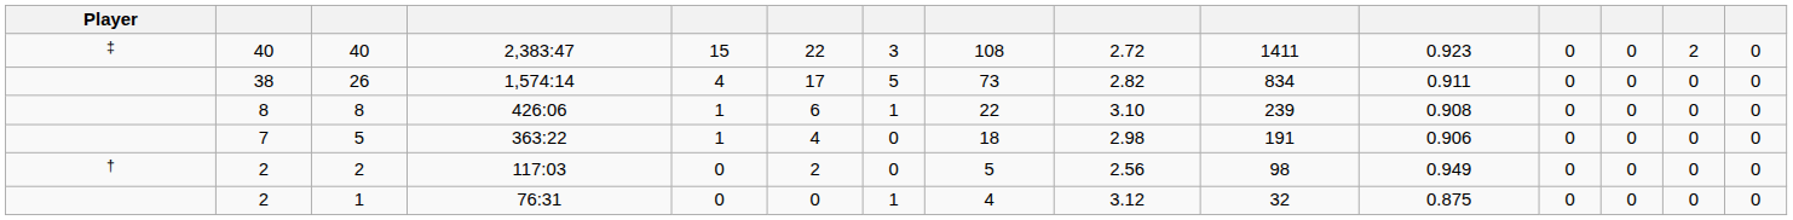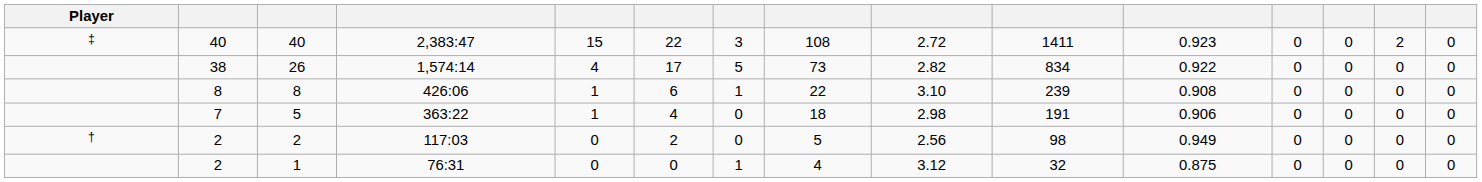 <table class="wikitable sortable" style="width:100%; text-align:center;">
 <tr style="background:#ddd;">
 <th>Player</th>
 <th></th>
 <th></th>
 <th></th>
 <th></th>
 <th></th>
 <th></th>
 <th></th>
 <th></th>
 <th></th>
 <th></th>
 <th></th>
 <th></th>
 <th></th>
 <th></th>
 </tr>
 <tr>
 <td style=white-space:nowrap><sup>‡</sup></td>
 <td>40</td>
 <td>40</td>
 <td>2,383:47</td>
 <td>15</td>
 <td>22</td>
 <td>3</td>
 <td>108</td>
 <td>2.72</td>
 <td>1411</td>
 <td>0.923</td>
 <td>0</td>
 <td>0</td>
 <td>2</td>
 <td>0</td>
 </tr>
 <tr>
 <td style=white-space:nowrap></td>
 <td>38</td>
 <td>26</td>
 <td>1,574:14</td>
 <td>4</td>
 <td>17</td>
 <td>5</td>
 <td>73</td>
 <td>2.82</td>
 <td>834</td>
-<td>0.911</td>
+<td>0.922</td>
 <td>0</td>
 <td>0</td>
 <td>0</td>
 <td>0</td>
 </tr>
 <tr>
 <td style=white-space:nowrap></td>
 <td>8</td>
 <td>8</td>
 <td>426:06</td>
 <td>1</td>
 <td>6</td>
 <td>1</td>
 <td>22</td>
 <td>3.10</td>
 <td>239</td>
 <td>0.908</td>
 <td>0</td>
 <td>0</td>
 <td>0</td>
 <td>0</td>
 </tr>
 <tr>
 <td style=white-space:nowrap></td>
 <td>7</td>
 <td>5</td>
 <td>363:22</td>
 <td>1</td>
 <td>4</td>
 <td>0</td>
 <td>18</td>
 <td>2.98</td>
 <td>191</td>
 <td>0.906</td>
 <td>0</td>
 <td>0</td>
 <td>0</td>
 <td>0</td>
 </tr>
 <tr>
 <td style=white-space:nowrap><sup>†</sup></td>
 <td>2</td>
 <td>2</td>
 <td>117:03</td>
 <td>0</td>
 <td>2</td>
 <td>0</td>
 <td>5</td>
 <td>2.56</td>
 <td>98</td>
 <td>0.949</td>
 <td>0</td>
 <td>0</td>
 <td>0</td>
 <td>0</td>
 </tr>
 <tr>
 <td style=white-space:nowrap></td>
 <td>2</td>
 <td>1</td>
 <td>76:31</td>
 <td>0</td>
 <td>0</td>
 <td>1</td>
 <td>4</td>
 <td>3.12</td>
 <td>32</td>
 <td>0.875</td>
 <td>0</td>
 <td>0</td>
 <td>0</td>
 <td>0</td>
 </tr>
 </table>
